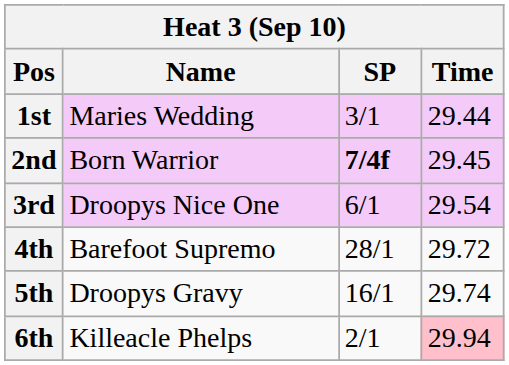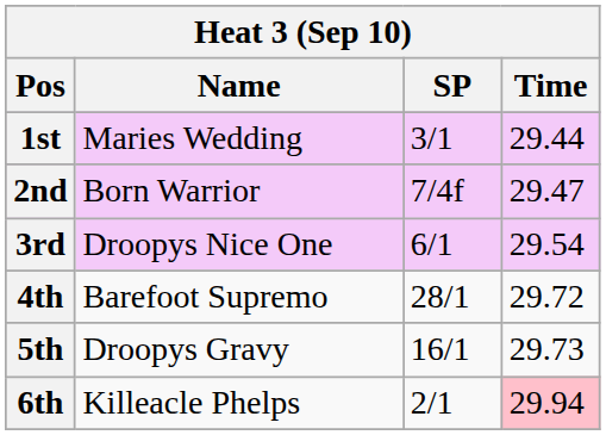 <table class="wikitable">
 <tr>
 <th colspan="6">Heat 3 (Sep 10)</th>
 </tr>
 <tr>
 <th width=20>Pos</th>
 <th width=150>Name</th>
 <th width=40>SP</th>
 <th width=40>Time</th>
 </tr>
 <tr style="background: #f4caf9;">
 <th>1st</th>
 <td>Maries Wedding</td>
 <td>3/1</td>
 <td>29.44</td>
 </tr>
 <tr style="background: #f4caf9;">
 <th>2nd</th>
 <td>Born Warrior</td>
-<td><strong>7/4f</strong></td>
-<td>29.45</td>
+<td>7/4f</td>
+<td>29.47</td>
 </tr>
 <tr style="background: #f4caf9;">
 <th>3rd</th>
 <td>Droopys Nice One</td>
 <td>6/1</td>
 <td>29.54</td>
 </tr>
 <tr>
 <th>4th</th>
 <td>Barefoot Supremo</td>
 <td>28/1</td>
 <td>29.72</td>
 </tr>
 <tr>
 <th>5th</th>
 <td>Droopys Gravy</td>
 <td>16/1</td>
-<td>29.74</td>
+<td>29.73</td>
 </tr>
 <tr>
 <th>6th</th>
 <td>Killeacle Phelps</td>
 <td>2/1</td>
 <td style="background: pink;">29.94</td>
 </tr>
 </table>
